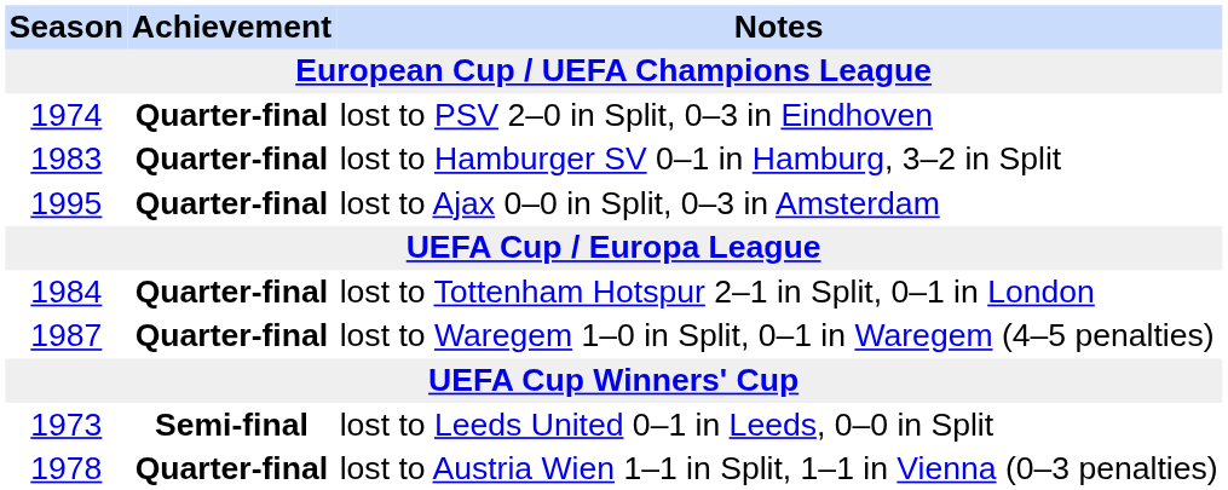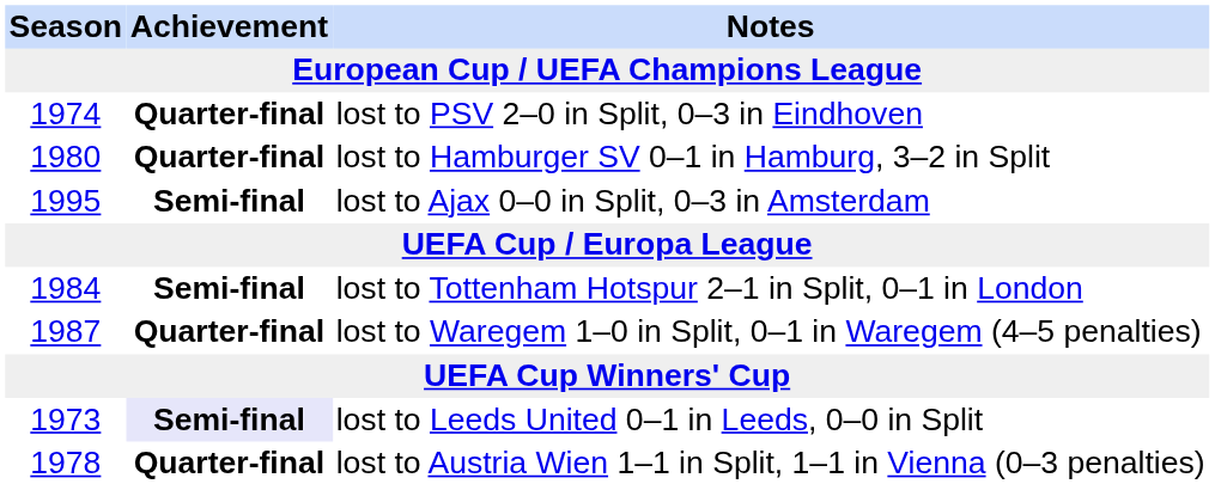 <table class="toccolours" border="0" cellpadding="2" cellspacing="0"  style="float:left; margin:0.5em;">
 <tr style="background:#cadcfb;">
 <th>Season</th>
 <th>Achievement</th>
 <th>Notes</th>
 </tr>
 <tr>
 <th colspan="4" style="background:#efefef;"><a href='#'>European Cup / UEFA Champions League</a></th>
 </tr>
 <tr>
 <td style="text-align:center;"><a href='#'>1974</a></td>
 <td style="text-align:center;"><strong>Quarter-final</strong></td>
 <td style="text-align:left;">lost to  <a href='#'>PSV</a> 2–0 in Split, 0–3 in <a href='#'>Eindhoven</a></td>
 </tr>
 <tr p>
-<td style="text-align:center;"><a href='#'>1983</a></td>
+<td style="text-align:center;"><a href='#'>1980</a></td>
 <td style="text-align:center;"><strong>Quarter-final</strong></td>
 <td style="text-align:left;">lost to  <a href='#'>Hamburger SV</a> 0–1 in <a href='#'>Hamburg</a>, 3–2 in Split</td>
 </tr>
 <tr>
 <td style="text-align:center;"><a href='#'>1995</a></td>
-<td style="text-align:center;"><strong>Quarter-final</strong></td>
+<td style="text-align:center;"><strong>Semi-final</strong></td>
 <td style="text-align:left;">lost to  <a href='#'>Ajax</a> 0–0 in Split, 0–3 in <a href='#'>Amsterdam</a></td>
 </tr>
 <tr>
 <th colspan="4" style="background:#efefef;"><a href='#'>UEFA Cup / Europa League</a></th>
 </tr>
 <tr>
 <td style="text-align:center;"><a href='#'>1984</a></td>
-<td style="text-align:center;"><strong>Quarter-final</strong></td>
+<td style="text-align:center;"><strong>Semi-final</strong></td>
 <td style="text-align:left;">lost to  <a href='#'>Tottenham Hotspur</a> 2–1 in Split, 0–1 in <a href='#'>London</a></td>
 </tr>
 <tr>
 <td style="text-align:center;"><a href='#'>1987</a></td>
 <td style="text-align:center;"><strong>Quarter-final</strong></td>
 <td style="text-align:left;">lost to  <a href='#'>Waregem</a> 1–0 in Split, 0–1 in <a href='#'>Waregem</a> (4–5 penalties)</td>
 </tr>
 <tr>
 <th colspan="4" style="background:#efefef;"><a href='#'>UEFA Cup Winners' Cup</a></th>
 </tr>
 <tr>
 <td style="text-align:center;"><a href='#'>1973</a></td>
-<td style="text-align:center;"><strong>Semi-final</strong></td>
+<td style="background: lavender; text-align:center;"><strong>Semi-final</strong></td>
 <td style="text-align:left;">lost to  <a href='#'>Leeds United</a> 0–1 in <a href='#'>Leeds</a>, 0–0 in Split</td>
 </tr>
 <tr>
 <td style="text-align:center;"><a href='#'>1978</a></td>
 <td style="text-align:center;"><strong>Quarter-final</strong></td>
 <td style="text-align:left;">lost to  <a href='#'>Austria Wien</a> 1–1 in Split, 1–1 in <a href='#'>Vienna</a> (0–3 penalties)</td>
 </tr>
 <tr>
 </tr>
 </table>
